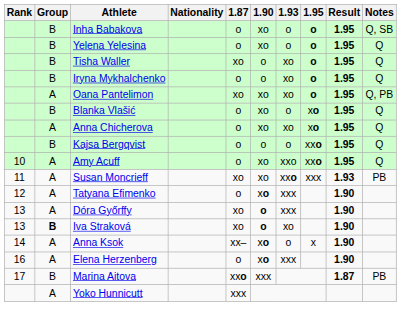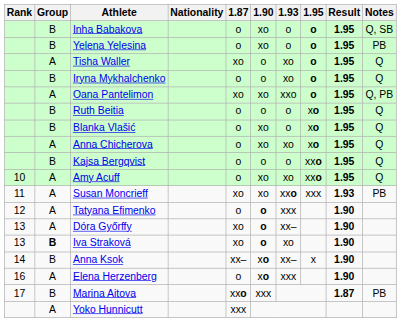 <table class="wikitable sortable" style="text-align:center">
 <tr>
 <th>Rank</th>
 <th>Group</th>
 <th>Athlete</th>
 <th>Nationality</th>
 <th>1.87</th>
 <th>1.90</th>
 <th>1.93</th>
 <th>1.95</th>
 <th>Result</th>
 <th>Notes</th>
 </tr>
 <tr bgcolor=ccffcc>
 <td></td>
 <td>B</td>
 <td align="left"><a href='#'>Inha Babakova</a></td>
 <td align=left></td>
 <td>o</td>
 <td>xo</td>
 <td>o</td>
 <td><strong>o</strong></td>
 <td><strong>1.95</strong></td>
 <td>Q, SB</td>
 </tr>
 <tr bgcolor=ccffcc>
 <td></td>
 <td>B</td>
 <td align="left"><a href='#'>Yelena Yelesina</a></td>
 <td align=left></td>
 <td>o</td>
 <td>xo</td>
 <td>o</td>
 <td><strong>o</strong></td>
 <td><strong>1.95</strong></td>
-<td>Q</td>
+<td>PB</td>
 </tr>
 <tr bgcolor=ccffcc>
 <td></td>
-<td>B</td>
+<td>A</td>
 <td align="left"><a href='#'>Tisha Waller</a></td>
 <td align=left></td>
 <td>xo</td>
 <td>o</td>
 <td>xo</td>
 <td><strong>o</strong></td>
 <td><strong>1.95</strong></td>
 <td>Q</td>
 </tr>
 <tr bgcolor=ccffcc>
 <td></td>
 <td>B</td>
 <td align="left"><a href='#'>Iryna Mykhalchenko</a></td>
 <td align=left></td>
 <td>o</td>
 <td>o</td>
 <td>xo</td>
 <td><strong>o</strong></td>
 <td><strong>1.95</strong></td>
 <td>Q</td>
 </tr>
 <tr bgcolor=ccffcc>
 <td></td>
 <td>A</td>
 <td align="left"><a href='#'>Oana Pantelimon</a></td>
 <td align=left></td>
 <td>xo</td>
 <td>xo</td>
-<td>xo</td>
+<td>xxo</td>
 <td><strong>o</strong></td>
 <td><strong>1.95</strong></td>
 <td>Q, PB</td>
+</tr>
+<tr bgcolor=ccffcc>
+<td></td>
+<td>B</td>
+<td align="left"><a href='#'>Ruth Beitia</a></td>
+<td align=left></td>
+<td>o</td>
+<td>o</td>
+<td>o</td>
+<td>x<strong>o</strong></td>
+<td><strong>1.95</strong></td>
+<td>Q</td>
 </tr>
 <tr bgcolor=ccffcc>
 <td></td>
 <td>B</td>
 <td align="left"><a href='#'>Blanka Vlašić</a></td>
 <td align=left></td>
 <td>o</td>
 <td>xo</td>
 <td>o</td>
 <td>x<strong>o</strong></td>
 <td><strong>1.95</strong></td>
 <td>Q</td>
 </tr>
 <tr bgcolor=ccffcc>
 <td></td>
 <td>A</td>
 <td align="left"><a href='#'>Anna Chicherova</a></td>
 <td align=left></td>
 <td>o</td>
 <td>xo</td>
 <td>xo</td>
 <td>x<strong>o</strong></td>
 <td><strong>1.95</strong></td>
 <td>Q</td>
 </tr>
 <tr bgcolor=ccffcc>
 <td></td>
 <td>B</td>
 <td align="left"><a href='#'>Kajsa Bergqvist</a></td>
 <td align=left></td>
 <td>o</td>
 <td>o</td>
 <td>o</td>
 <td>xx<strong>o</strong></td>
 <td><strong>1.95</strong></td>
 <td>Q</td>
 </tr>
 <tr bgcolor=ccffcc>
 <td>10</td>
 <td>A</td>
 <td align="left"><a href='#'>Amy Acuff</a></td>
 <td align=left></td>
 <td>o</td>
 <td>xo</td>
-<td>xxo</td>
+<td>xo</td>
 <td>xx<strong>o</strong></td>
 <td><strong>1.95</strong></td>
 <td>Q</td>
 </tr>
 <tr>
 <td>11</td>
 <td>A</td>
 <td align="left"><a href='#'>Susan Moncrieff</a></td>
 <td align=left></td>
 <td>xo</td>
 <td>xo</td>
 <td>xx<strong>o</strong></td>
 <td>xxx</td>
 <td><strong>1.93</strong></td>
 <td>PB</td>
 </tr>
 <tr>
 <td>12</td>
 <td>A</td>
 <td align="left"><a href='#'>Tatyana Efimenko</a></td>
 <td align=left></td>
 <td>o</td>
-<td>x<strong>o</strong></td>
+<td><strong>o</strong></td>
 <td>xxx</td>
 <td></td>
 <td><strong>1.90</strong></td>
 <td></td>
 </tr>
 <tr>
 <td>13</td>
 <td>A</td>
 <td align="left"><a href='#'>Dóra Győrffy</a></td>
 <td align=left></td>
 <td>xo</td>
 <td><strong>o</strong></td>
-<td>xxx</td>
+<td>xx–</td>
 <td></td>
 <td><strong>1.90</strong></td>
 <td></td>
 </tr>
 <tr>
 <td>13</td>
 <td><strong>B</strong></td>
 <td align="left"><a href='#'>Iva Straková</a></td>
 <td align=left></td>
 <td>xo</td>
 <td><strong>o</strong></td>
 <td>xo</td>
 <td></td>
 <td><strong>1.90</strong></td>
 <td></td>
 </tr>
 <tr>
 <td>14</td>
-<td>A</td>
+<td>B</td>
 <td align="left"><a href='#'>Anna Ksok</a></td>
 <td align=left></td>
 <td>xx–</td>
 <td>x<strong>o</strong></td>
-<td>o</td>
+<td>xx–</td>
 <td>x</td>
 <td><strong>1.90</strong></td>
 <td></td>
 </tr>
 <tr>
 <td>16</td>
 <td>A</td>
 <td align="left"><a href='#'>Elena Herzenberg</a></td>
 <td align=left></td>
 <td>o</td>
 <td>x<strong>o</strong></td>
 <td>xxx</td>
 <td></td>
 <td><strong>1.90</strong></td>
 <td></td>
 </tr>
 <tr>
 <td>17</td>
 <td>B</td>
 <td align="left"><a href='#'>Marina Aitova</a></td>
 <td align=left></td>
 <td>xx<strong>o</strong></td>
 <td>xxx</td>
 <td colspan=2></td>
 <td><strong>1.87</strong></td>
 <td>PB</td>
 </tr>
 <tr>
 <td></td>
 <td>A</td>
 <td align="left"><a href='#'>Yoko Hunnicutt</a></td>
 <td align=left></td>
 <td>xxx</td>
 <td colspan=3></td>
 <td><strong></strong></td>
 <td></td>
 </tr>
 </table>
